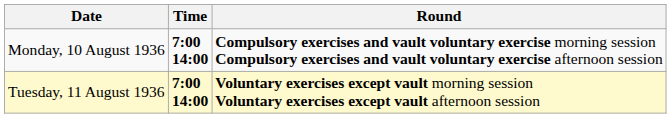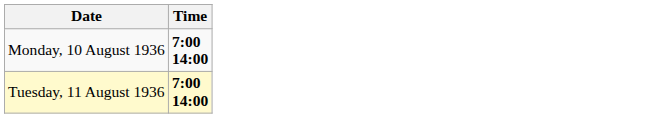 <table class="wikitable">
 <tr>
 <th>Date</th>
 <th>Time</th>
-<th>Round</th>
 </tr>
 <tr>
 <td>Monday, 10 August 1936</td>
 <td><strong>7:00</strong><br><strong>14:00</strong></td>
-<td><strong>Compulsory exercises and vault voluntary exercise</strong> morning session<br><strong>Compulsory exercises and vault voluntary exercise</strong> afternoon session</td>
 </tr>
 <tr style=background:lemonchiffon>
 <td>Tuesday, 11 August 1936</td>
 <td><strong>7:00</strong><br><strong>14:00</strong></td>
-<td><strong>Voluntary exercises except vault</strong> morning session<br><strong>Voluntary exercises except vault</strong> afternoon session</td>
 </tr>
 </table>
